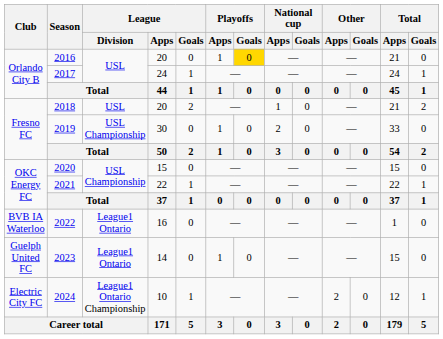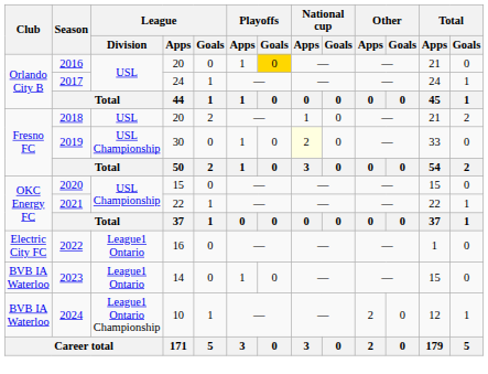 <table class="wikitable" style="text-align: center">
 <tr>
 <th rowspan="2">Club</th>
 <th rowspan="2">Season</th>
 <th colspan="3">League</th>
 <th colspan="2">Playoffs</th>
 <th colspan="2">National cup</th>
 <th colspan="2">Other</th>
 <th colspan="2">Total</th>
 </tr>
 <tr>
 <th>Division</th>
 <th>Apps</th>
 <th>Goals</th>
 <th>Apps</th>
 <th>Goals</th>
 <th>Apps</th>
 <th>Goals</th>
 <th>Apps</th>
 <th>Goals</th>
 <th>Apps</th>
 <th>Goals</th>
 </tr>
 <tr>
 <td rowspan="3"><a href='#'>Orlando City B</a></td>
 <td><a href='#'>2016</a></td>
 <td rowspan=2><a href='#'>USL</a></td>
 <td>20</td>
 <td>0</td>
 <td>1</td>
 <td style="background: gold;">0</td>
 <td colspan="2">—</td>
 <td colspan="2">—</td>
 <td>21</td>
 <td>0</td>
 </tr>
 <tr>
 <td><a href='#'>2017</a></td>
 <td>24</td>
 <td>1</td>
 <td colspan="2">—</td>
 <td colspan="2">—</td>
 <td colspan="2">—</td>
 <td>24</td>
 <td>1</td>
 </tr>
 <tr>
 <th colspan="2">Total</th>
 <th>44</th>
 <th>1</th>
 <th>1</th>
 <th>0</th>
 <th>0</th>
 <th>0</th>
 <th>0</th>
 <th>0</th>
 <th>45</th>
 <th>1</th>
 </tr>
 <tr>
 <td rowspan="3"><a href='#'>Fresno FC</a></td>
 <td><a href='#'>2018</a></td>
 <td><a href='#'>USL</a></td>
 <td>20</td>
 <td>2</td>
 <td colspan="2">—</td>
 <td>1</td>
 <td>0</td>
 <td colspan="2">—</td>
 <td>21</td>
 <td>2</td>
 </tr>
 <tr>
 <td><a href='#'>2019</a></td>
 <td><a href='#'>USL Championship</a></td>
 <td>30</td>
 <td>0</td>
 <td>1</td>
 <td>0</td>
-<td>2</td>
+<td style="background: lightyellow;">2</td>
 <td>0</td>
 <td colspan="2">—</td>
 <td>33</td>
 <td>0</td>
 </tr>
 <tr>
 <th colspan="2">Total</th>
 <th>50</th>
 <th>2</th>
 <th>1</th>
 <th>0</th>
 <th>3</th>
 <th>0</th>
 <th>0</th>
 <th>0</th>
 <th>54</th>
 <th>2</th>
 </tr>
 <tr>
 <td rowspan="3"><a href='#'>OKC Energy FC</a></td>
 <td><a href='#'>2020</a></td>
 <td rowspan=2><a href='#'>USL Championship</a></td>
 <td>15</td>
 <td>0</td>
 <td colspan="2">—</td>
 <td colspan="2">—</td>
 <td colspan="2">—</td>
 <td>15</td>
 <td>0</td>
 </tr>
 <tr>
 <td><a href='#'>2021</a></td>
 <td>22</td>
 <td>1</td>
 <td colspan="2">—</td>
 <td colspan="2">—</td>
 <td colspan="2">—</td>
 <td>22</td>
 <td>1</td>
 </tr>
 <tr>
 <th colspan="2">Total</th>
 <th>37</th>
 <th>1</th>
 <th>0</th>
 <th>0</th>
 <th>0</th>
 <th>0</th>
 <th>0</th>
 <th>0</th>
 <th>37</th>
 <th>1</th>
 </tr>
 <tr>
-<td><a href='#'>BVB IA Waterloo</a></td>
+<td><a href='#'>Electric City FC</a></td>
 <td><a href='#'>2022</a></td>
 <td><a href='#'>League1 Ontario</a></td>
 <td>16</td>
 <td>0</td>
 <td colspan="2">—</td>
 <td colspan="2">—</td>
 <td colspan="2">—</td>
 <td>1</td>
 <td>0</td>
 </tr>
 <tr>
-<td><a href='#'>Guelph United FC</a></td>
+<td><a href='#'>BVB IA Waterloo</a></td>
 <td><a href='#'>2023</a></td>
 <td><a href='#'>League1 Ontario</a></td>
 <td>14</td>
 <td>0</td>
 <td>1</td>
 <td>0</td>
 <td colspan="2">—</td>
 <td colspan="2">—</td>
 <td>15</td>
 <td>0</td>
 </tr>
 <tr>
-<td><a href='#'>Electric City FC</a></td>
+<td><a href='#'>BVB IA Waterloo</a></td>
 <td><a href='#'>2024</a></td>
 <td><a href='#'>League1 Ontario</a> Championship</td>
 <td>10</td>
 <td>1</td>
 <td colspan="2">—</td>
 <td colspan="2">—</td>
 <td>2</td>
 <td>0</td>
 <td>12</td>
 <td>1</td>
 </tr>
 <tr>
 <th colspan="3">Career total</th>
 <th>171</th>
 <th>5</th>
 <th>3</th>
 <th>0</th>
 <th>3</th>
 <th>0</th>
 <th>2</th>
 <th>0</th>
 <th>179</th>
 <th>5</th>
 </tr>
 </table>
